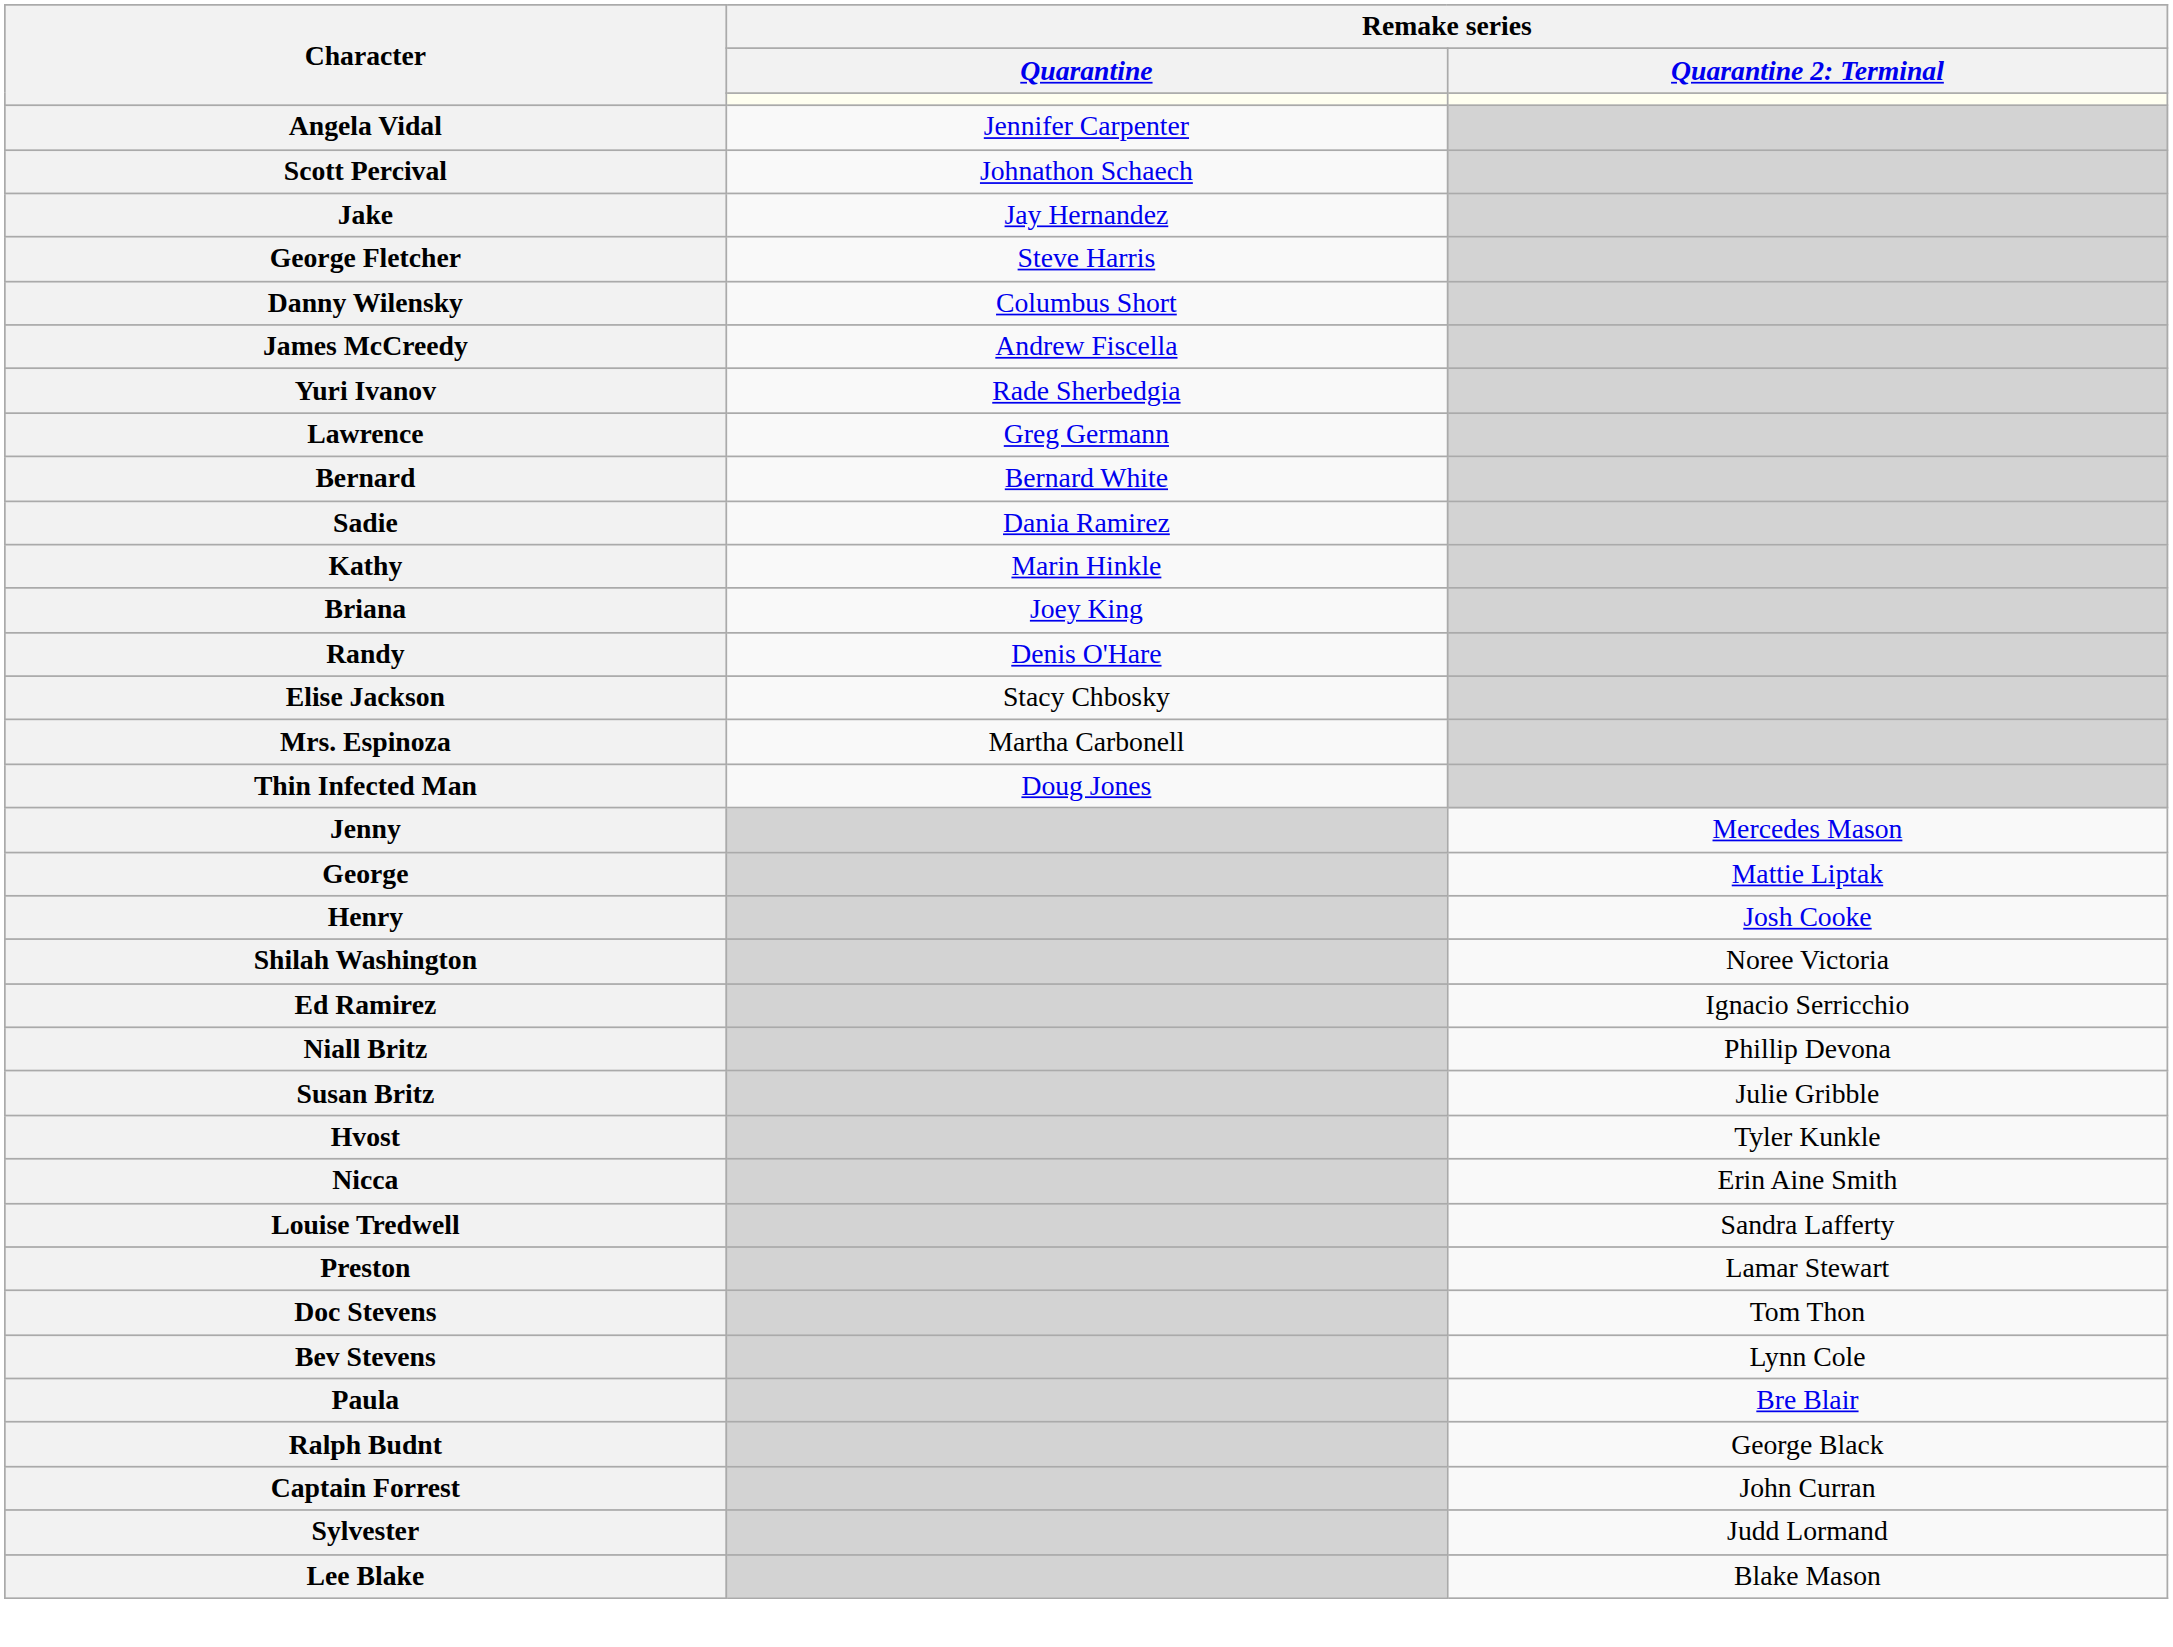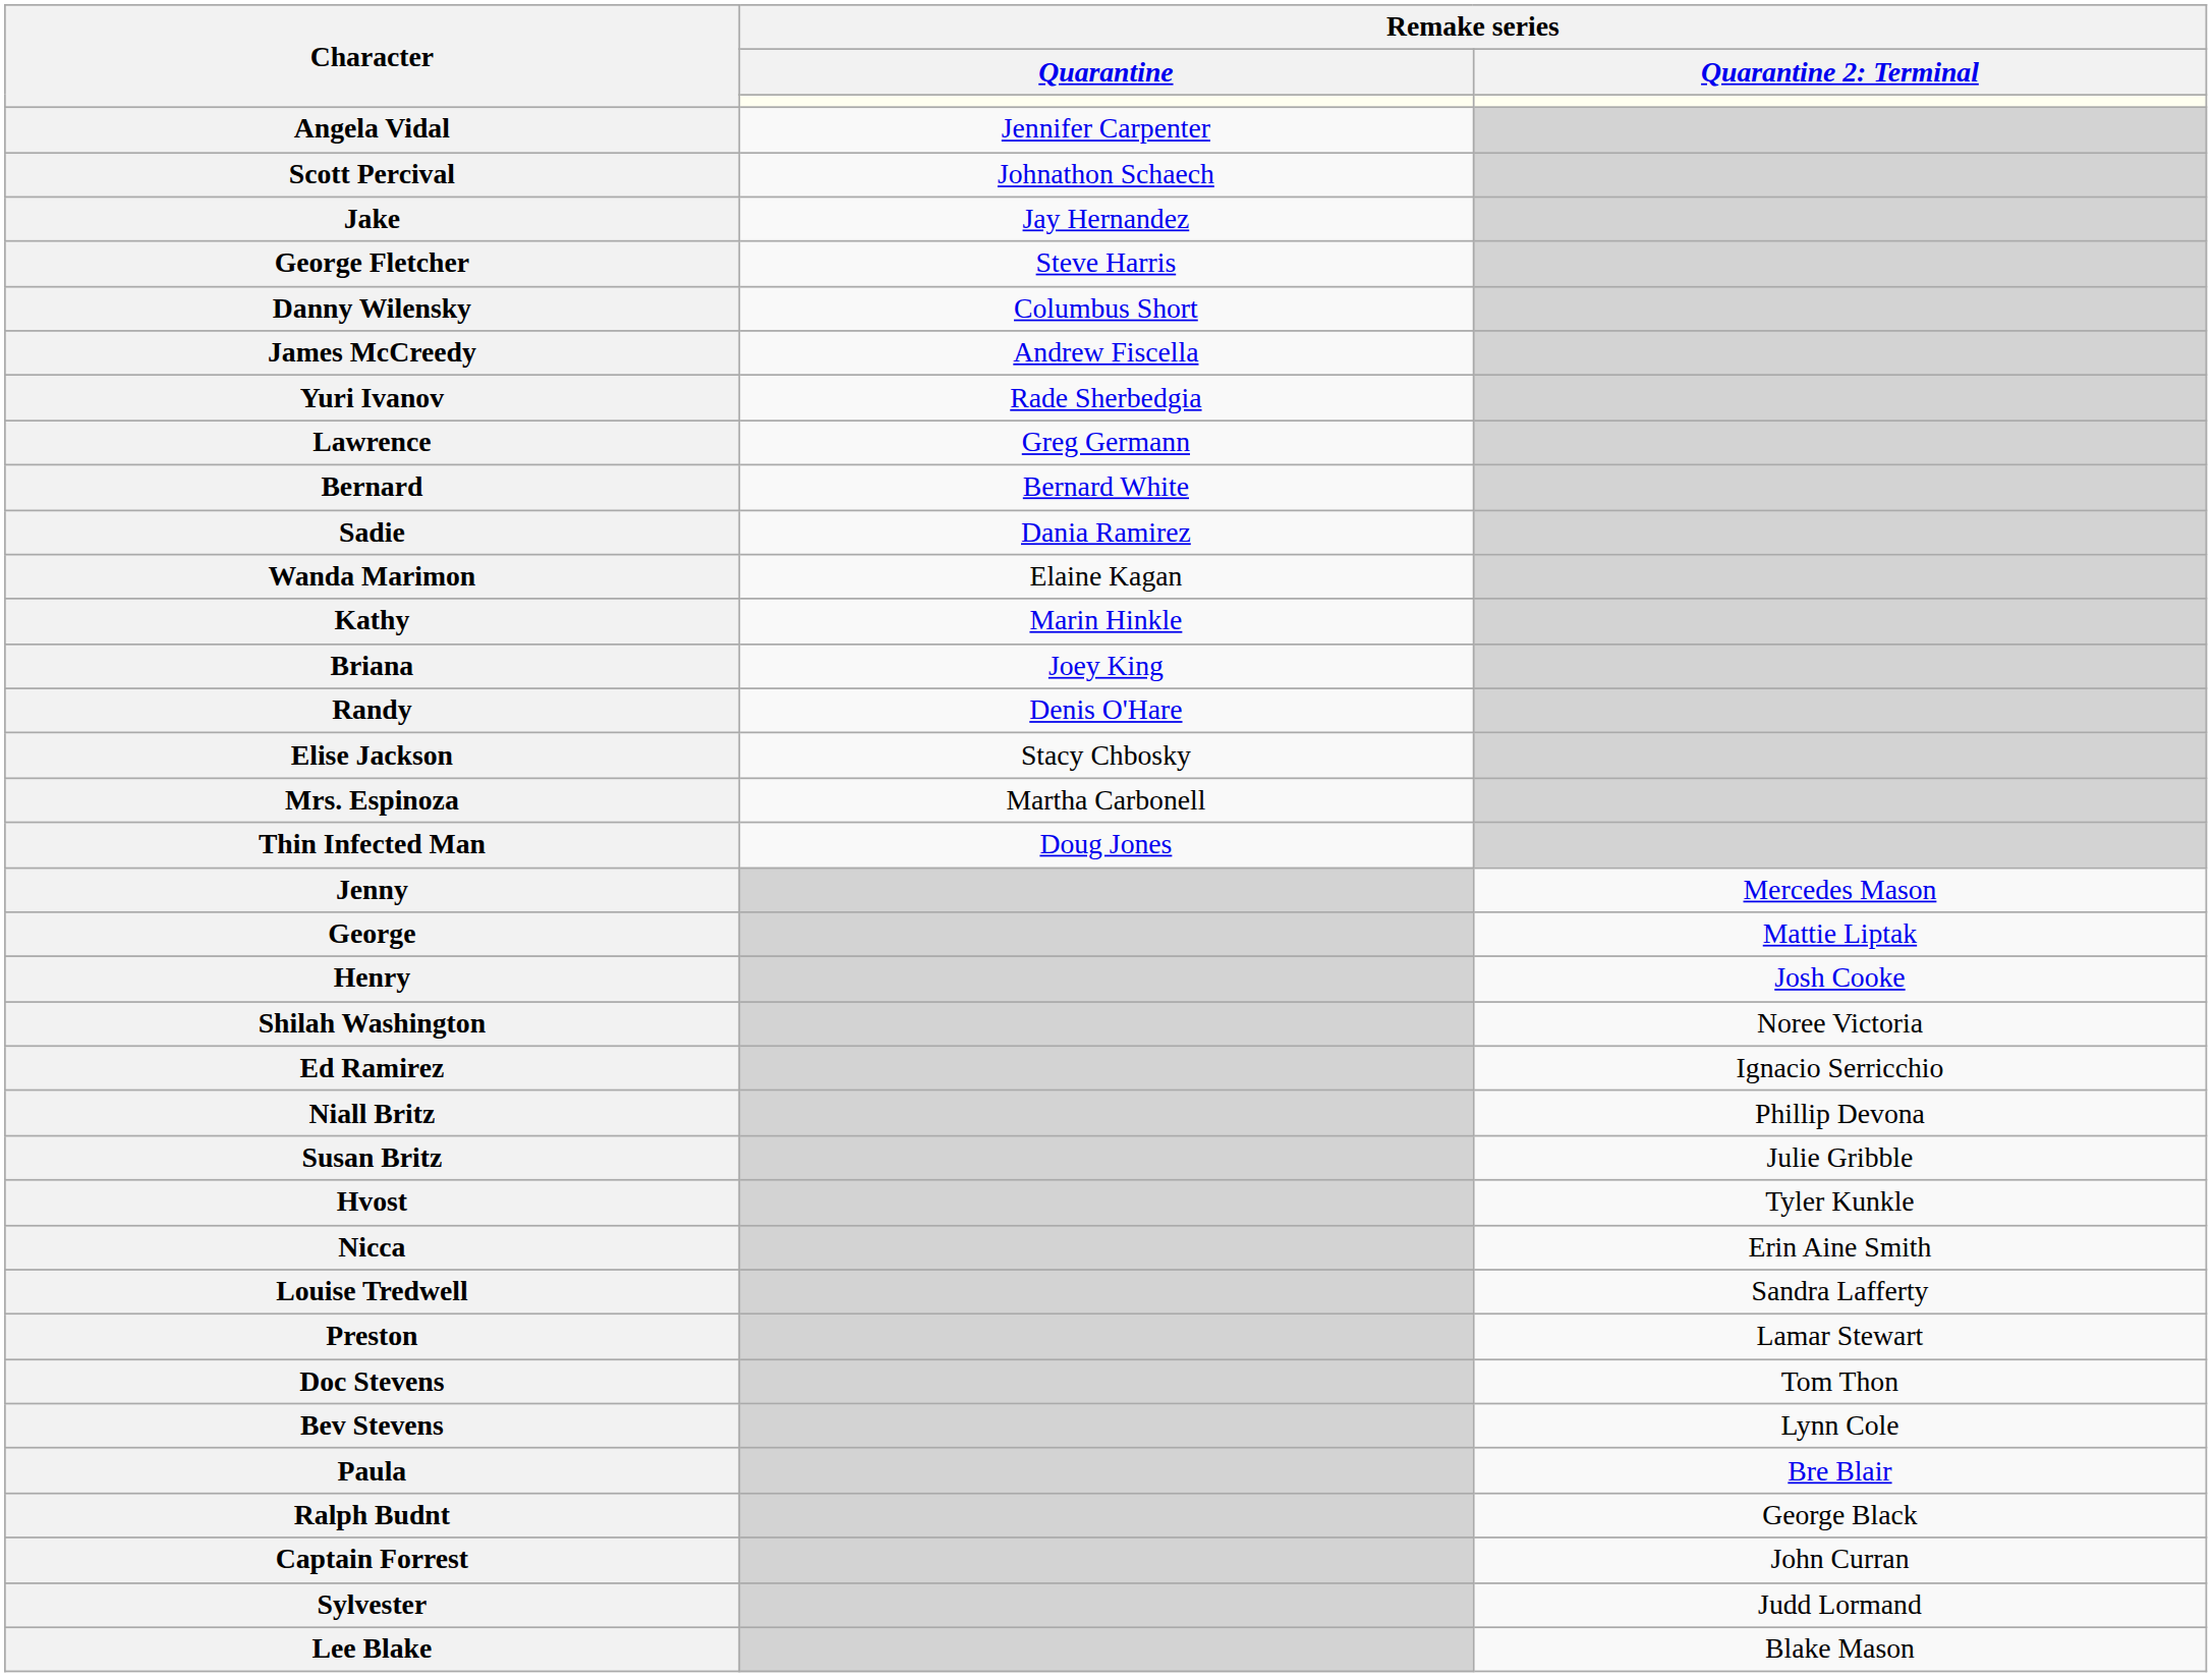 <table class="wikitable" style="text-align:center; width:99%;">
 <tr>
 <th rowspan="3" style="width:15%;">Character</th>
 <th colspan="2" style="text-align:center;">Remake series</th>
 </tr>
 <tr>
 <th style="text-align:center; width:15%;"><em><a href='#'>Quarantine</a></em></th>
 <th style="text-align:center; width:15%;"><em><a href='#'>Quarantine 2: Terminal</a></em></th>
 </tr>
 <tr>
 <th style="background:ivory;"></th>
 <th style="background:ivory;"></th>
 </tr>
 <tr>
 <th>Angela Vidal</th>
 <td><a href='#'>Jennifer Carpenter</a></td>
 <td style="background:#d3d3d3;"></td>
 </tr>
 <tr>
 <th>Scott Percival</th>
 <td><a href='#'>Johnathon Schaech</a></td>
 <td style="background:#d3d3d3;"></td>
 </tr>
 <tr>
 <th>Jake</th>
 <td><a href='#'>Jay Hernandez</a></td>
 <td style="background:#d3d3d3;"></td>
 </tr>
 <tr>
 <th>George Fletcher</th>
 <td><a href='#'>Steve Harris</a></td>
 <td style="background:#d3d3d3;"></td>
 </tr>
 <tr>
 <th>Danny Wilensky</th>
 <td><a href='#'>Columbus Short</a></td>
 <td style="background:#d3d3d3;"></td>
 </tr>
 <tr>
 <th>James McCreedy</th>
 <td><a href='#'>Andrew Fiscella</a></td>
 <td style="background:#d3d3d3;"></td>
 </tr>
 <tr>
 <th>Yuri Ivanov</th>
 <td><a href='#'>Rade Sherbedgia</a></td>
 <td style="background:#d3d3d3;"></td>
 </tr>
 <tr>
 <th>Lawrence</th>
 <td><a href='#'>Greg Germann</a></td>
 <td style="background:#d3d3d3;"></td>
 </tr>
 <tr>
 <th>Bernard</th>
 <td><a href='#'>Bernard White</a></td>
 <td style="background:#d3d3d3;"></td>
 </tr>
 <tr>
 <th>Sadie</th>
 <td><a href='#'>Dania Ramirez</a></td>
+<td style="background:#d3d3d3;"></td>
+</tr>
+<tr>
+<th>Wanda Marimon</th>
+<td>Elaine Kagan</td>
 <td style="background:#d3d3d3;"></td>
 </tr>
 <tr>
 <th>Kathy</th>
 <td><a href='#'>Marin Hinkle</a></td>
 <td style="background:#d3d3d3;"></td>
 </tr>
 <tr>
 <th>Briana</th>
 <td><a href='#'>Joey King</a></td>
 <td style="background:#d3d3d3;"></td>
 </tr>
 <tr>
 <th>Randy</th>
 <td><a href='#'>Denis O'Hare</a></td>
 <td style="background:#d3d3d3;"></td>
 </tr>
 <tr>
 <th>Elise Jackson</th>
 <td>Stacy Chbosky</td>
 <td style="background:#d3d3d3;"></td>
 </tr>
 <tr>
 <th>Mrs. Espinoza</th>
 <td>Martha Carbonell</td>
 <td style="background:#d3d3d3;"></td>
 </tr>
 <tr>
 <th>Thin Infected Man</th>
 <td><a href='#'>Doug Jones</a></td>
 <td style="background:#d3d3d3;"></td>
 </tr>
 <tr>
 <th>Jenny</th>
 <td style="background:#d3d3d3;"></td>
 <td><a href='#'>Mercedes Mason</a></td>
 </tr>
 <tr>
 <th>George</th>
 <td style="background:#d3d3d3;"></td>
 <td><a href='#'>Mattie Liptak</a></td>
 </tr>
 <tr>
 <th>Henry</th>
 <td style="background:#d3d3d3;"></td>
 <td><a href='#'>Josh Cooke</a></td>
 </tr>
 <tr>
 <th>Shilah Washington</th>
 <td style="background:#d3d3d3;"></td>
 <td>Noree Victoria</td>
 </tr>
 <tr>
 <th>Ed Ramirez</th>
 <td style="background:#d3d3d3;"></td>
 <td>Ignacio Serricchio</td>
 </tr>
 <tr>
 <th>Niall Britz</th>
 <td style="background:#d3d3d3;"></td>
 <td>Phillip Devona</td>
 </tr>
 <tr>
 <th>Susan Britz</th>
 <td style="background:#d3d3d3;"></td>
 <td>Julie Gribble</td>
 </tr>
 <tr>
 <th>Hvost</th>
 <td style="background:#d3d3d3;"></td>
 <td>Tyler Kunkle</td>
 </tr>
 <tr>
 <th>Nicca</th>
 <td style="background:#d3d3d3;"></td>
 <td>Erin Aine Smith</td>
 </tr>
 <tr>
 <th>Louise Tredwell</th>
 <td style="background:#d3d3d3;"></td>
 <td>Sandra Lafferty</td>
 </tr>
 <tr>
 <th>Preston</th>
 <td style="background:#d3d3d3;"></td>
 <td>Lamar Stewart</td>
 </tr>
 <tr>
 <th>Doc Stevens</th>
 <td style="background:#d3d3d3;"></td>
 <td>Tom Thon</td>
 </tr>
 <tr>
 <th>Bev Stevens</th>
 <td style="background:#d3d3d3;"></td>
 <td>Lynn Cole</td>
 </tr>
 <tr>
 <th>Paula</th>
 <td style="background:#d3d3d3;"></td>
 <td><a href='#'>Bre Blair</a></td>
 </tr>
 <tr>
 <th>Ralph Budnt</th>
 <td style="background:#d3d3d3;"></td>
 <td>George Black</td>
 </tr>
 <tr>
 <th>Captain Forrest</th>
 <td style="background:#d3d3d3;"></td>
 <td>John Curran</td>
 </tr>
 <tr>
 <th>Sylvester</th>
 <td style="background:#d3d3d3;"></td>
 <td>Judd Lormand</td>
 </tr>
 <tr>
 <th>Lee Blake</th>
 <td style="background:#d3d3d3;"></td>
 <td>Blake Mason</td>
 </tr>
 </table>
